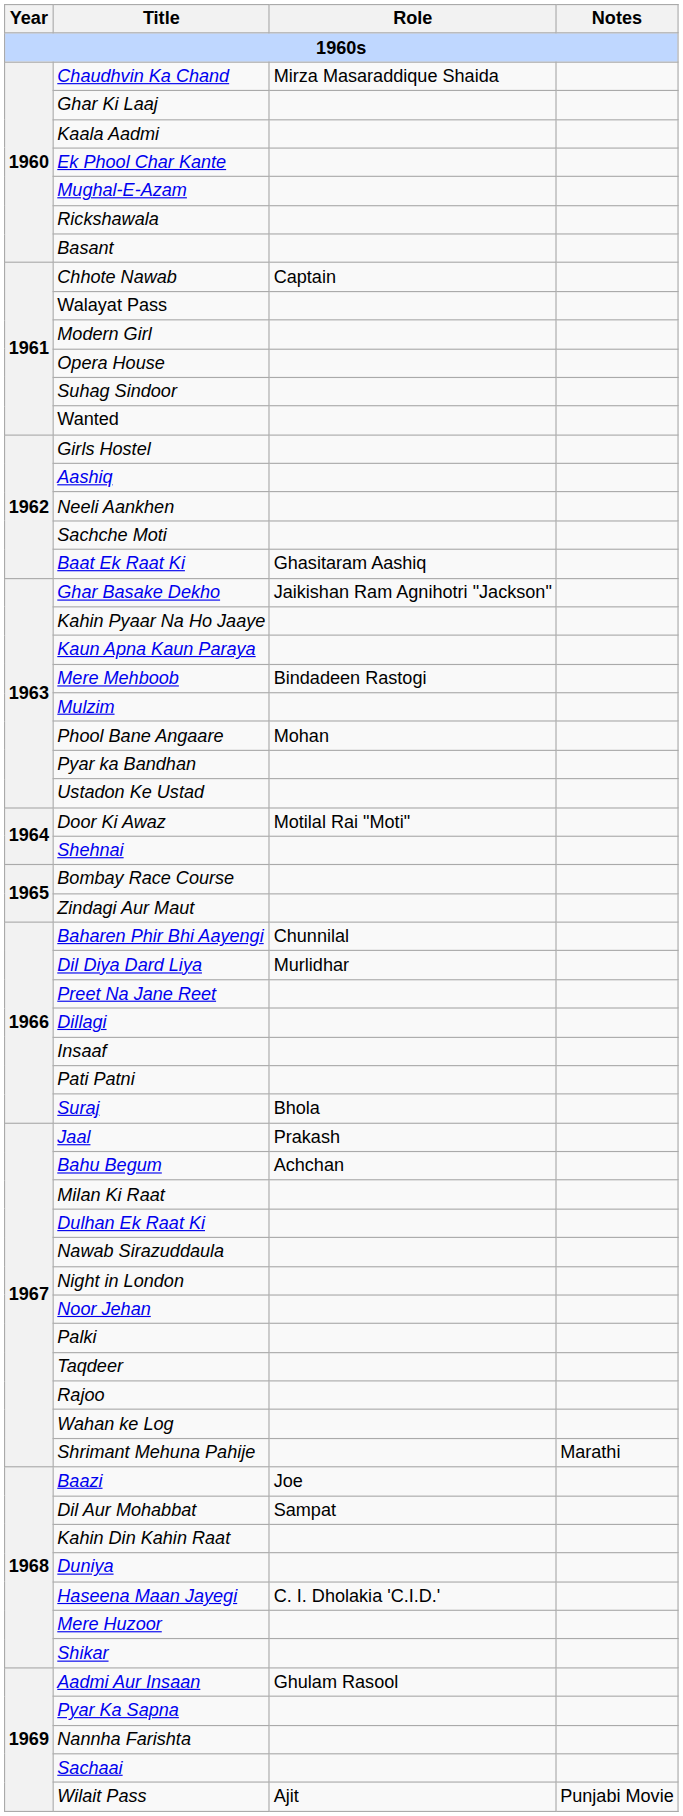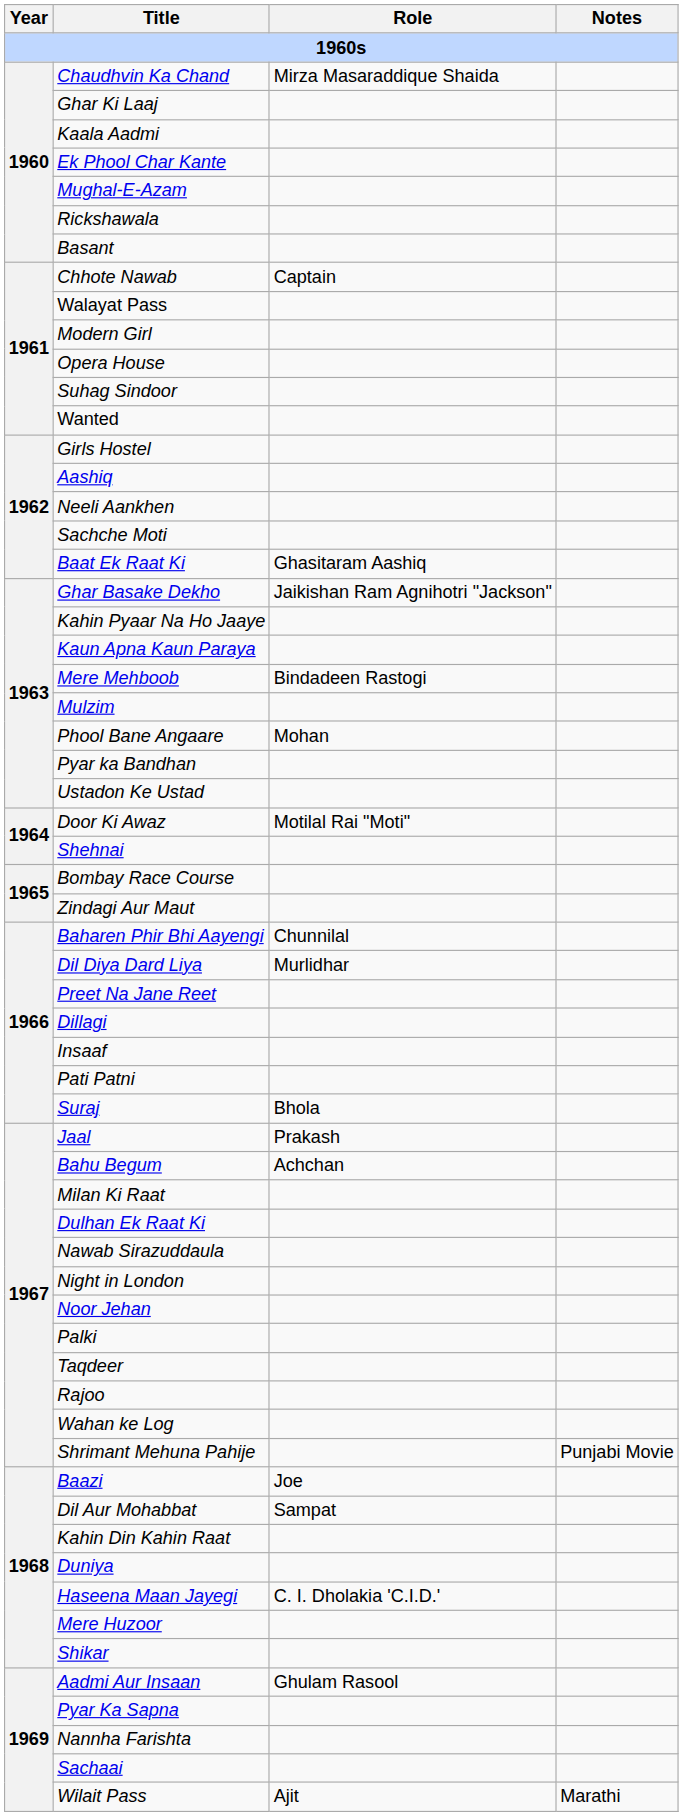 <table class="wikitable">
 <tr>
 <th>Year</th>
 <th>Title</th>
 <th>Role</th>
 <th>Notes</th>
 </tr>
 <tr>
 <th colspan="4" style="background:#bfd7ff">1960s</th>
 </tr>
 <tr>
 <th rowspan="7">1960</th>
 <td><em><a href='#'>Chaudhvin Ka Chand</a></em></td>
 <td>Mirza Masaraddique Shaida</td>
 <td></td>
 </tr>
 <tr>
 <td><em>Ghar Ki Laaj</em></td>
 <td></td>
 <td></td>
 </tr>
 <tr>
 <td><em>Kaala Aadmi</em></td>
 <td></td>
 <td></td>
 </tr>
 <tr>
 <td><em><a href='#'>Ek Phool Char Kante</a></em></td>
 <td></td>
 <td></td>
 </tr>
 <tr>
 <td><em><a href='#'>Mughal-E-Azam</a></em></td>
 <td></td>
 <td></td>
 </tr>
 <tr>
 <td><em>Rickshawala</em></td>
 <td></td>
 <td></td>
 </tr>
 <tr>
 <td><em>Basant</em></td>
 <td></td>
 <td></td>
 </tr>
 <tr>
 <th rowspan="6">1961</th>
 <td><em>Chhote Nawab</em></td>
 <td>Captain</td>
 <td></td>
 </tr>
 <tr>
 <td>Walayat Pass</td>
 <td></td>
 <td></td>
 </tr>
 <tr>
 <td><em>Modern Girl</em></td>
 <td></td>
 <td></td>
 </tr>
 <tr>
 <td><em>Opera House</em></td>
 <td></td>
 <td></td>
 </tr>
 <tr>
 <td><em>Suhag Sindoor</em></td>
 <td></td>
 <td></td>
 </tr>
 <tr>
 <td>Wanted</td>
 <td></td>
 <td></td>
 </tr>
 <tr>
 <th rowspan="5">1962</th>
 <td><em>Girls Hostel</em></td>
 <td></td>
 <td></td>
 </tr>
 <tr>
 <td><em><a href='#'>Aashiq</a></em></td>
 <td></td>
 <td></td>
 </tr>
 <tr>
 <td><em>Neeli Aankhen</em></td>
 <td></td>
 <td></td>
 </tr>
 <tr>
 <td><em>Sachche Moti</em></td>
 <td></td>
 <td></td>
 </tr>
 <tr>
 <td><em><a href='#'>Baat Ek Raat Ki</a></em></td>
 <td>Ghasitaram Aashiq</td>
 <td></td>
 </tr>
 <tr>
 <th rowspan="8">1963</th>
 <td><em><a href='#'>Ghar Basake Dekho</a></em></td>
 <td>Jaikishan Ram Agnihotri "Jackson"</td>
 <td></td>
 </tr>
 <tr>
 <td><em>Kahin Pyaar Na Ho Jaaye</em></td>
 <td></td>
 <td></td>
 </tr>
 <tr>
 <td><em><a href='#'>Kaun Apna Kaun Paraya</a></em></td>
 <td></td>
 <td></td>
 </tr>
 <tr>
 <td><em><a href='#'>Mere Mehboob</a></em></td>
 <td>Bindadeen Rastogi</td>
 <td></td>
 </tr>
 <tr>
 <td><em><a href='#'>Mulzim</a></em></td>
 <td></td>
 <td></td>
 </tr>
 <tr>
 <td><em>Phool Bane Angaare</em></td>
 <td>Mohan</td>
 <td></td>
 </tr>
 <tr>
 <td><em>Pyar ka Bandhan</em></td>
 <td></td>
 <td></td>
 </tr>
 <tr>
 <td><em>Ustadon Ke Ustad</em></td>
 <td></td>
 <td></td>
 </tr>
 <tr>
 <th rowspan="2">1964</th>
 <td><em>Door Ki Awaz</em></td>
 <td>Motilal Rai "Moti"</td>
 <td></td>
 </tr>
 <tr>
 <td><em><a href='#'>Shehnai</a></em></td>
 <td></td>
 <td></td>
 </tr>
 <tr>
 <th rowspan="2">1965</th>
 <td><em>Bombay Race Course</em></td>
 <td></td>
 <td></td>
 </tr>
 <tr>
 <td><em>Zindagi Aur Maut</em></td>
 <td></td>
 <td></td>
 </tr>
 <tr>
 <th rowspan="7">1966</th>
 <td><em><a href='#'>Baharen Phir Bhi Aayengi</a></em></td>
 <td>Chunnilal</td>
 <td></td>
 </tr>
 <tr>
 <td><em><a href='#'>Dil Diya Dard Liya</a></em></td>
 <td>Murlidhar</td>
 <td></td>
 </tr>
 <tr>
 <td><em><a href='#'>Preet Na Jane Reet</a></em></td>
 <td></td>
 <td></td>
 </tr>
 <tr>
 <td><em><a href='#'>Dillagi</a></em></td>
 <td></td>
 <td></td>
 </tr>
 <tr>
 <td><em>Insaaf</em></td>
 <td></td>
 <td></td>
 </tr>
 <tr>
 <td><em>Pati Patni</em></td>
 <td></td>
 <td></td>
 </tr>
 <tr>
 <td><em><a href='#'>Suraj</a></em></td>
 <td>Bhola</td>
 <td></td>
 </tr>
 <tr>
 <th rowspan="12">1967</th>
 <td><em><a href='#'>Jaal</a></em></td>
 <td>Prakash</td>
 <td></td>
 </tr>
 <tr>
 <td><em><a href='#'>Bahu Begum</a></em></td>
 <td>Achchan</td>
 <td></td>
 </tr>
 <tr>
 <td><em>Milan Ki Raat</em></td>
 <td></td>
 <td></td>
 </tr>
 <tr>
 <td><em><a href='#'>Dulhan Ek Raat Ki</a></em></td>
 <td></td>
 <td></td>
 </tr>
 <tr>
 <td><em>Nawab Sirazuddaula</em></td>
 <td></td>
 <td></td>
 </tr>
 <tr>
 <td><em>Night in London</em></td>
 <td></td>
 <td></td>
 </tr>
 <tr>
 <td><em><a href='#'>Noor Jehan</a></em></td>
 <td></td>
 <td></td>
 </tr>
 <tr>
 <td><em>Palki</em></td>
 <td></td>
 <td></td>
 </tr>
 <tr>
 <td><em>Taqdeer</em></td>
 <td></td>
 <td></td>
 </tr>
 <tr>
 <td><em>Rajoo</em></td>
 <td></td>
 <td></td>
 </tr>
 <tr>
 <td><em>Wahan ke Log</em></td>
 <td></td>
 <td></td>
 </tr>
 <tr>
 <td><em>Shrimant Mehuna Pahije</em></td>
 <td></td>
-<td>Marathi</td>
+<td>Punjabi Movie</td>
 </tr>
 <tr>
 <th rowspan="7">1968</th>
 <td><em><a href='#'>Baazi</a></em></td>
 <td>Joe</td>
 <td></td>
 </tr>
 <tr>
 <td><em>Dil Aur Mohabbat</em></td>
 <td>Sampat</td>
 <td></td>
 </tr>
 <tr>
 <td><em>Kahin Din Kahin Raat</em></td>
 <td></td>
 <td></td>
 </tr>
 <tr>
 <td><em><a href='#'>Duniya</a></em></td>
 <td></td>
 <td></td>
 </tr>
 <tr>
 <td><em><a href='#'>Haseena Maan Jayegi</a></em></td>
 <td>C. I. Dholakia 'C.I.D.'</td>
 <td></td>
 </tr>
 <tr>
 <td><em><a href='#'>Mere Huzoor</a></em></td>
 <td></td>
 <td></td>
 </tr>
 <tr>
 <td><em><a href='#'>Shikar</a></em></td>
 <td></td>
 <td></td>
 </tr>
 <tr>
 <th rowspan="5">1969</th>
 <td><em><a href='#'>Aadmi Aur Insaan</a></em></td>
 <td>Ghulam Rasool</td>
 <td></td>
 </tr>
 <tr>
 <td><em><a href='#'>Pyar Ka Sapna</a></em></td>
 <td></td>
 <td></td>
 </tr>
 <tr>
 <td><em>Nannha Farishta</em></td>
 <td></td>
 <td></td>
 </tr>
 <tr>
 <td><em><a href='#'>Sachaai</a></em></td>
 <td></td>
 <td></td>
 </tr>
 <tr>
 <td><em>Wilait Pass</em></td>
 <td>Ajit</td>
-<td>Punjabi Movie</td>
+<td>Marathi</td>
 </tr>
 </table>
